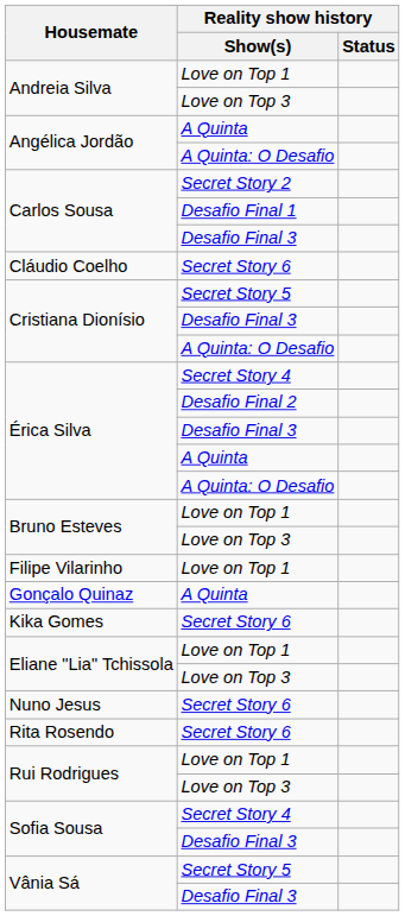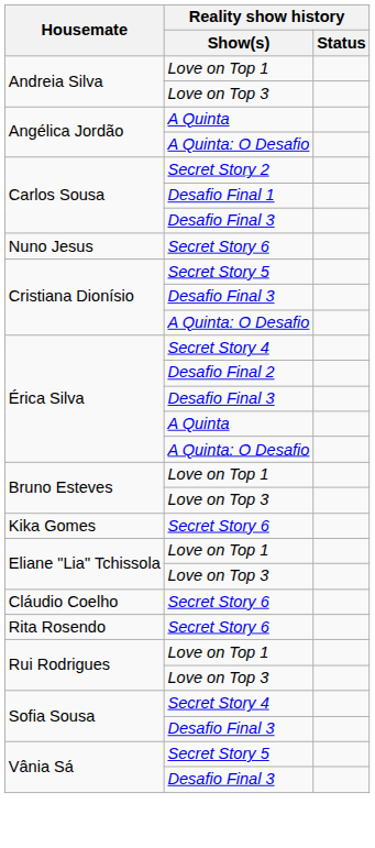 <table class="wikitable sortable">
 <tr>
 <th rowspan=2>Housemate</th>
 <th colspan="2">Reality show history</th>
 </tr>
 <tr>
 <th>Show(s)</th>
 <th>Status</th>
 </tr>
 <tr>
 <td rowspan=2>Andreia Silva</td>
 <td><em>Love on Top 1</em></td>
 <td></td>
 </tr>
 <tr>
 <td><em>Love on Top 3</em></td>
 <td></td>
 </tr>
 <tr>
 <td rowspan=2>Angélica Jordão</td>
 <td><em><a href='#'>A Quinta</a></em></td>
 <td></td>
 </tr>
 <tr>
 <td><em><a href='#'>A Quinta: O Desafio</a></em></td>
 <td></td>
 </tr>
 <tr>
 <td rowspan=3>Carlos Sousa</td>
 <td><em><a href='#'>Secret Story 2</a></em></td>
 <td></td>
 </tr>
 <tr>
 <td><em><a href='#'>Desafio Final 1</a></em></td>
 <td></td>
 </tr>
 <tr>
 <td><em><a href='#'>Desafio Final 3</a></em></td>
 <td></td>
 </tr>
 <tr>
-<td>Cláudio Coelho</td>
+<td>Nuno Jesus</td>
 <td><em><a href='#'>Secret Story 6</a></em></td>
 <td></td>
 </tr>
 <tr>
 <td rowspan=3>Cristiana Dionísio</td>
 <td><em><a href='#'>Secret Story 5</a></em></td>
 <td></td>
 </tr>
 <tr>
 <td><em><a href='#'>Desafio Final 3</a></em></td>
 <td></td>
 </tr>
 <tr>
 <td><em><a href='#'>A Quinta: O Desafio</a></em></td>
 <td></td>
 </tr>
 <tr>
 <td rowspan=5>Érica Silva</td>
 <td><em><a href='#'>Secret Story 4</a></em></td>
 <td></td>
 </tr>
 <tr>
 <td><em><a href='#'>Desafio Final 2</a></em></td>
 <td></td>
 </tr>
 <tr>
 <td><em><a href='#'>Desafio Final 3</a></em></td>
 <td></td>
 </tr>
 <tr>
 <td><em><a href='#'>A Quinta</a></em></td>
 <td></td>
 </tr>
 <tr>
 <td><em><a href='#'>A Quinta: O Desafio</a></em></td>
 <td></td>
 </tr>
 <tr>
 <td rowspan=2>Bruno Esteves</td>
 <td><em>Love on Top 1</em></td>
 <td></td>
 </tr>
 <tr>
 <td><em>Love on Top 3</em></td>
 <td></td>
 </tr>
 <tr>
-<td>Filipe Vilarinho</td>
-<td><em>Love on Top 1</em></td>
-<td></td>
-</tr>
-<tr>
-<td><a href='#'>Gonçalo Quinaz</a></td>
-<td><em><a href='#'>A Quinta</a></em></td>
-<td></td>
-</tr>
-<tr>
 <td>Kika Gomes</td>
 <td><em><a href='#'>Secret Story 6</a></em></td>
 <td></td>
 </tr>
 <tr>
 <td rowspan=2>Eliane "Lia" Tchissola</td>
 <td><em>Love on Top 1</em></td>
 <td></td>
 </tr>
 <tr>
 <td><em>Love on Top 3</em></td>
 <td></td>
 </tr>
 <tr>
-<td>Nuno Jesus</td>
+<td>Cláudio Coelho</td>
 <td><em><a href='#'>Secret Story 6</a></em></td>
 <td></td>
 </tr>
 <tr>
 <td>Rita Rosendo</td>
 <td><em><a href='#'>Secret Story 6</a></em></td>
 <td></td>
 </tr>
 <tr>
 <td rowspan=2>Rui Rodrigues</td>
 <td><em>Love on Top 1</em></td>
 <td></td>
 </tr>
 <tr>
 <td><em>Love on Top 3</em></td>
 <td></td>
 </tr>
 <tr>
 <td rowspan=2>Sofia Sousa</td>
 <td><em><a href='#'>Secret Story 4</a></em></td>
 <td></td>
 </tr>
 <tr>
 <td><em><a href='#'>Desafio Final 3</a></em></td>
 <td></td>
 </tr>
 <tr>
 <td rowspan=2>Vânia Sá</td>
 <td><em><a href='#'>Secret Story 5</a></em></td>
 <td></td>
 </tr>
 <tr>
 <td><em><a href='#'>Desafio Final 3</a></em></td>
 <td></td>
 </tr>
 </table>
